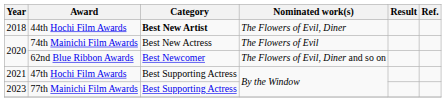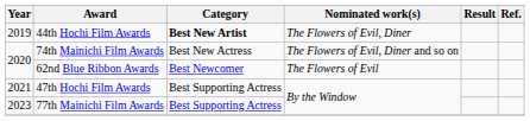 <table class="wikitable sortable">
 <tr>
 <th>Year</th>
 <th>Award</th>
 <th>Category</th>
 <th>Nominated work(s)</th>
 <th>Result</th>
 <th class="unsortable">Ref.</th>
 </tr>
 <tr>
-<td rowspan=1>2018</td>
+<td rowspan=1>2019</td>
 <td>44th <a href='#'>Hochi Film Awards</a></td>
 <td><strong>Best New Artist</strong></td>
 <td><em>The Flowers of Evil</em>, <em>Diner</em></td>
 <td></td>
 <td></td>
 </tr>
 <tr>
 <td rowspan=2>2020</td>
 <td>74th <a href='#'>Mainichi Film Awards</a></td>
 <td>Best New Actress</td>
-<td><em>The Flowers of Evil</em></td>
+<td><em>The Flowers of Evil</em>, <em>Diner</em> and so on</td>
 <td></td>
 <td></td>
 </tr>
 <tr>
 <td>62nd <a href='#'>Blue Ribbon Awards</a></td>
 <td><a href='#'>Best Newcomer</a></td>
-<td><em>The Flowers of Evil</em>, <em>Diner</em> and so on</td>
+<td><em>The Flowers of Evil</em></td>
 <td></td>
 </tr>
 <tr>
 <td>2021</td>
 <td>47th <a href='#'>Hochi Film Awards</a></td>
 <td>Best Supporting Actress</td>
 <td rowspan=2><em>By the Window</em></td>
 <td></td>
 <td></td>
 </tr>
 <tr>
 <td>2023</td>
 <td>77th <a href='#'>Mainichi Film Awards</a></td>
 <td><a href='#'>Best Supporting Actress</a></td>
 <td></td>
 <td></td>
 </tr>
 <tr>
 </tr>
 </table>
